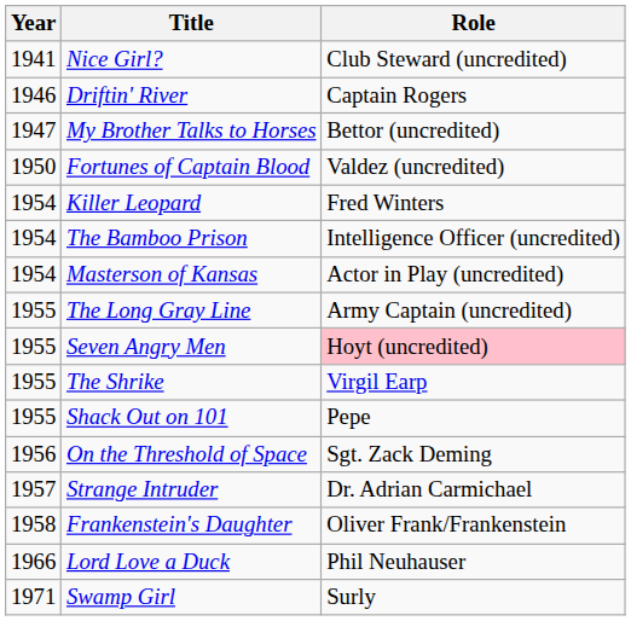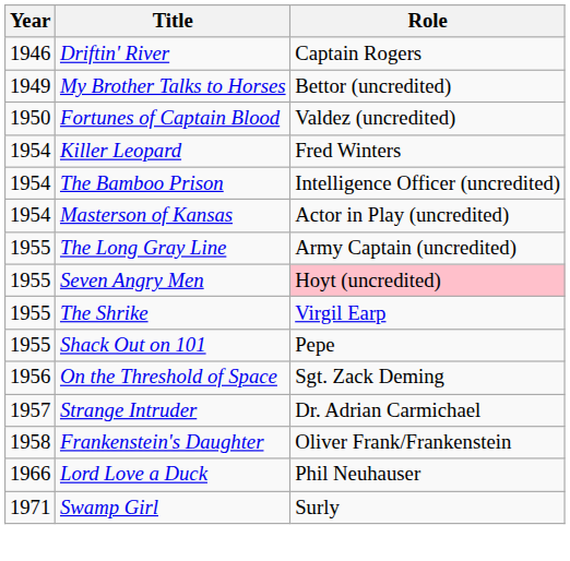 <table class="wikitable">
 <tr>
 <th>Year</th>
 <th>Title</th>
 <th>Role</th>
 </tr>
 <tr>
-<td>1941</td>
-<td><em><a href='#'>Nice Girl?</a></em></td>
-<td>Club Steward (uncredited)</td>
-</tr>
-<tr>
 <td>1946</td>
 <td><em><a href='#'>Driftin' River</a></em></td>
 <td>Captain Rogers</td>
 </tr>
 <tr>
-<td>1947</td>
+<td>1949</td>
 <td><em><a href='#'>My Brother Talks to Horses</a></em></td>
 <td>Bettor (uncredited)</td>
 </tr>
 <tr>
 <td>1950</td>
 <td><em><a href='#'>Fortunes of Captain Blood</a></em></td>
 <td>Valdez (uncredited)</td>
 </tr>
 <tr>
 <td>1954</td>
 <td><em><a href='#'>Killer Leopard</a></em></td>
 <td>Fred Winters</td>
 </tr>
 <tr>
 <td>1954</td>
 <td><em><a href='#'>The Bamboo Prison</a></em></td>
 <td>Intelligence Officer (uncredited)</td>
 </tr>
 <tr>
 <td>1954</td>
 <td><em><a href='#'>Masterson of Kansas</a></em></td>
 <td>Actor in Play (uncredited)</td>
 </tr>
 <tr>
 <td>1955</td>
 <td><em><a href='#'>The Long Gray Line</a></em></td>
 <td>Army Captain (uncredited)</td>
 </tr>
 <tr>
 <td>1955</td>
 <td><em><a href='#'>Seven Angry Men</a></em></td>
 <td style="background: pink;">Hoyt (uncredited)</td>
 </tr>
 <tr>
 <td>1955</td>
 <td><em><a href='#'>The Shrike</a></em></td>
 <td><a href='#'>Virgil Earp</a></td>
 </tr>
 <tr>
 <td>1955</td>
 <td><em><a href='#'>Shack Out on 101</a></em></td>
 <td>Pepe</td>
 </tr>
 <tr>
 <td>1956</td>
 <td><em><a href='#'>On the Threshold of Space</a></em></td>
 <td>Sgt. Zack Deming</td>
 </tr>
 <tr>
 <td>1957</td>
 <td><em><a href='#'>Strange Intruder</a></em></td>
 <td>Dr. Adrian Carmichael</td>
 </tr>
 <tr>
 <td>1958</td>
 <td><em><a href='#'>Frankenstein's Daughter</a></em></td>
 <td>Oliver Frank/Frankenstein</td>
 </tr>
 <tr>
 <td>1966</td>
 <td><em><a href='#'>Lord Love a Duck</a></em></td>
 <td>Phil Neuhauser</td>
 </tr>
 <tr>
 <td>1971</td>
 <td><em><a href='#'>Swamp Girl</a></em></td>
 <td>Surly</td>
 </tr>
 </table>
